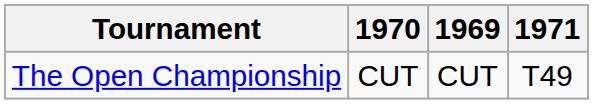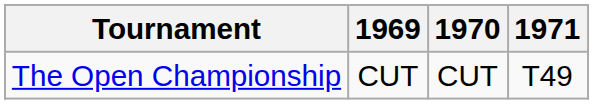 <table class="wikitable" style="font-size:95%;text-align:center;">
 <tr>
 <th>Tournament</th>
+<th>1969</th>
 <th>1970</th>
-<th>1969</th>
 <th>1971</th>
 </tr>
 <tr>
 <td align=left><a href='#'>The Open Championship</a></td>
 <td>CUT</td>
 <td>CUT</td>
 <td>T49</td>
 </tr>
 </table>
